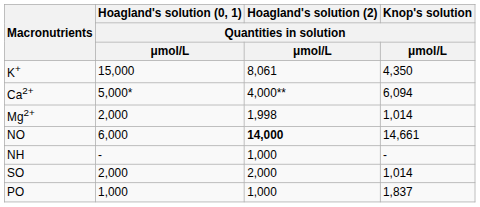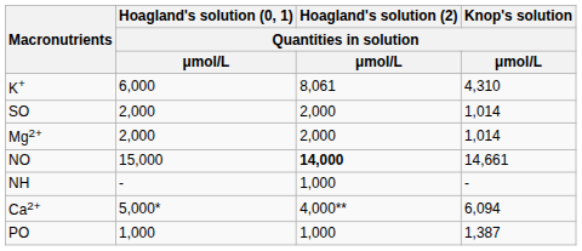 <table class="wikitable">
 <tr>
 <th rowspan=3>Macronutrients</th>
 <th>Hoagland's solution (0, 1)</th>
 <th>Hoagland's solution (2)</th>
 <th>Knop's solution</th>
 </tr>
 <tr>
 <th colspan="3">Quantities in solution</th>
 </tr>
 <tr>
 <th>μmol/L</th>
 <th>μmol/L</th>
 <th>μmol/L</th>
 </tr>
 <tr>
 <td>K<sup>+</sup></td>
-<td>15,000</td>
+<td>6,000</td>
 <td>8,061</td>
-<td>4,350</td>
+<td>4,310</td>
 </tr>
 <tr>
-<td>Ca<sup>2+</sup></td>
-<td>5,000*</td>
-<td>4,000**</td>
-<td>6,094</td>
+<td Sulfate>SO</td>
+<td>2,000</td>
+<td>2,000</td>
+<td>1,014</td>
 </tr>
 <tr>
 <td>Mg<sup>2+</sup></td>
 <td>2,000</td>
-<td>1,998</td>
+<td>2,000</td>
 <td>1,014</td>
 </tr>
 <tr>
 <td Nitrate>NO</td>
-<td>6,000</td>
+<td>15,000</td>
 <td><strong>14,000</strong></td>
 <td>14,661</td>
 </tr>
 <tr>
 <td Ammonium>NH</td>
 <td>-</td>
 <td>1,000</td>
 <td>-</td>
 </tr>
 <tr>
-<td Sulfate>SO</td>
-<td>2,000</td>
-<td>2,000</td>
-<td>1,014</td>
+<td>Ca<sup>2+</sup></td>
+<td>5,000*</td>
+<td>4,000**</td>
+<td>6,094</td>
 </tr>
 <tr>
 <td Phosphate>PO</td>
 <td>1,000</td>
 <td>1,000</td>
-<td>1,837</td>
+<td>1,387</td>
 </tr>
 </table>
